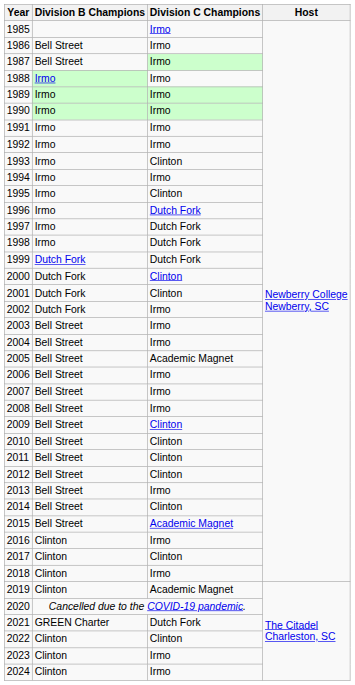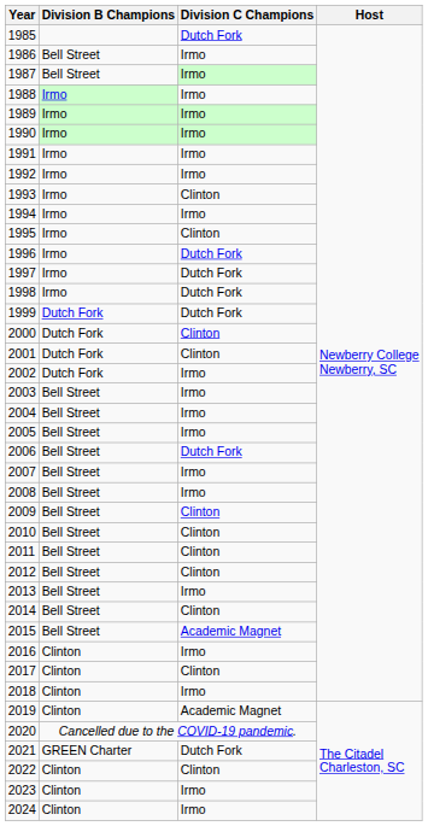 <table class="wikitable">
 <tr>
 <th>Year</th>
 <th>Division B Champions</th>
 <th>Division C Champions</th>
 <th>Host</th>
 </tr>
 <tr>
 <td>1985</td>
 <td></td>
-<td><a href='#'>Irmo</a></td>
+<td><a href='#'>Dutch Fork</a></td>
 <td rowspan=34><a href='#'>Newberry College</a><br><a href='#'>Newberry, SC</a></td>
 </tr>
 <tr>
 <td>1986</td>
 <td>Bell Street</td>
 <td>Irmo</td>
 </tr>
 <tr>
 <td>1987</td>
 <td>Bell Street</td>
 <td style="background:#ccffcc; color:black">Irmo</td>
 </tr>
 <tr>
 <td>1988</td>
 <td style="background:#ccffcc; color:black"><a href='#'>Irmo</a></td>
 <td>Irmo</td>
 </tr>
 <tr>
 <td>1989</td>
 <td style="background:#ccffcc; color:black">Irmo</td>
 <td style="background:#ccffcc; color:black">Irmo</td>
 </tr>
 <tr>
 <td>1990</td>
 <td style="background:#ccffcc; color:black">Irmo</td>
 <td style="background:#ccffcc; color:black">Irmo</td>
 </tr>
 <tr>
 <td>1991</td>
 <td>Irmo</td>
 <td>Irmo</td>
 </tr>
 <tr>
 <td>1992</td>
 <td>Irmo</td>
 <td>Irmo</td>
 </tr>
 <tr>
 <td>1993</td>
 <td>Irmo</td>
 <td>Clinton</td>
 </tr>
 <tr>
 <td>1994</td>
 <td>Irmo</td>
 <td>Irmo</td>
 </tr>
 <tr>
 <td>1995</td>
 <td>Irmo</td>
 <td>Clinton</td>
 </tr>
 <tr>
 <td>1996</td>
 <td>Irmo</td>
 <td><a href='#'>Dutch Fork</a></td>
 </tr>
 <tr>
 <td>1997</td>
 <td>Irmo</td>
 <td>Dutch Fork</td>
 </tr>
 <tr>
 <td>1998</td>
 <td>Irmo</td>
 <td>Dutch Fork</td>
 </tr>
 <tr>
 <td>1999</td>
 <td><a href='#'>Dutch Fork</a></td>
 <td>Dutch Fork</td>
 </tr>
 <tr>
 <td>2000</td>
 <td>Dutch Fork</td>
 <td><a href='#'>Clinton</a></td>
 </tr>
 <tr>
 <td>2001</td>
 <td>Dutch Fork</td>
 <td>Clinton</td>
 </tr>
 <tr>
 <td>2002</td>
 <td>Dutch Fork</td>
 <td>Irmo</td>
 </tr>
 <tr>
 <td>2003</td>
 <td>Bell Street</td>
 <td>Irmo</td>
 </tr>
 <tr>
 <td>2004</td>
 <td>Bell Street</td>
 <td>Irmo</td>
 </tr>
 <tr>
 <td>2005</td>
 <td>Bell Street</td>
-<td>Academic Magnet</td>
+<td>Irmo</td>
 </tr>
 <tr>
 <td>2006</td>
 <td>Bell Street</td>
-<td>Irmo</td>
+<td><a href='#'>Dutch Fork</a></td>
 </tr>
 <tr>
 <td>2007</td>
 <td>Bell Street</td>
 <td>Irmo</td>
 </tr>
 <tr>
 <td>2008</td>
 <td>Bell Street</td>
 <td>Irmo</td>
 </tr>
 <tr>
 <td>2009</td>
 <td>Bell Street</td>
 <td><a href='#'>Clinton</a></td>
 </tr>
 <tr>
 <td>2010</td>
 <td>Bell Street</td>
 <td>Clinton</td>
 </tr>
 <tr>
 <td>2011</td>
 <td>Bell Street</td>
 <td>Clinton</td>
 </tr>
 <tr>
 <td>2012</td>
 <td>Bell Street</td>
 <td>Clinton</td>
 </tr>
 <tr>
 <td>2013</td>
 <td>Bell Street</td>
 <td>Irmo</td>
 </tr>
 <tr>
 <td>2014</td>
 <td>Bell Street</td>
 <td>Clinton</td>
 </tr>
 <tr>
 <td>2015</td>
 <td>Bell Street</td>
 <td><a href='#'>Academic Magnet</a></td>
 </tr>
 <tr>
 <td>2016</td>
 <td>Clinton</td>
 <td>Irmo</td>
 </tr>
 <tr>
 <td>2017</td>
 <td>Clinton</td>
 <td>Clinton</td>
 </tr>
 <tr>
 <td>2018</td>
 <td>Clinton</td>
 <td>Irmo</td>
 </tr>
 <tr>
 <td>2019</td>
 <td>Clinton</td>
 <td>Academic Magnet</td>
 <td rowspan=6><a href='#'>The Citadel</a><br><a href='#'>Charleston, SC</a></td>
 </tr>
 <tr>
 <td>2020</td>
 <td colspan=2 style="text-align:center"><em>Cancelled due to the <a href='#'>COVID-19 pandemic</a>.</em></td>
 </tr>
 <tr>
 <td>2021</td>
 <td>GREEN Charter</td>
 <td>Dutch Fork</td>
 </tr>
 <tr>
 <td>2022</td>
 <td>Clinton</td>
 <td>Clinton</td>
 </tr>
 <tr>
 <td>2023</td>
 <td>Clinton</td>
 <td>Irmo</td>
 </tr>
 <tr>
 <td>2024</td>
 <td>Clinton</td>
 <td>Irmo</td>
 </tr>
 </table>
